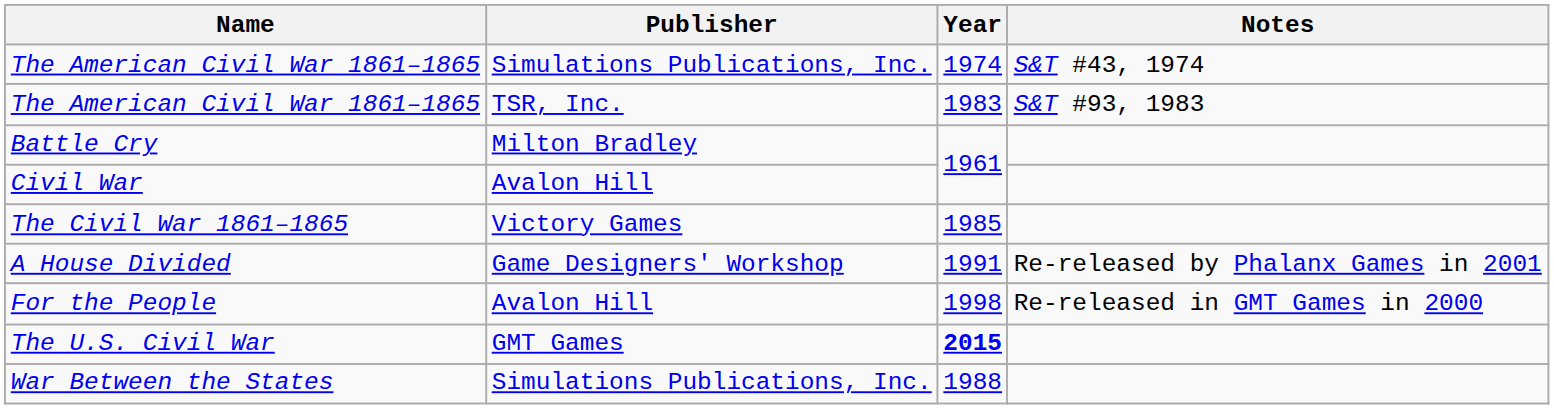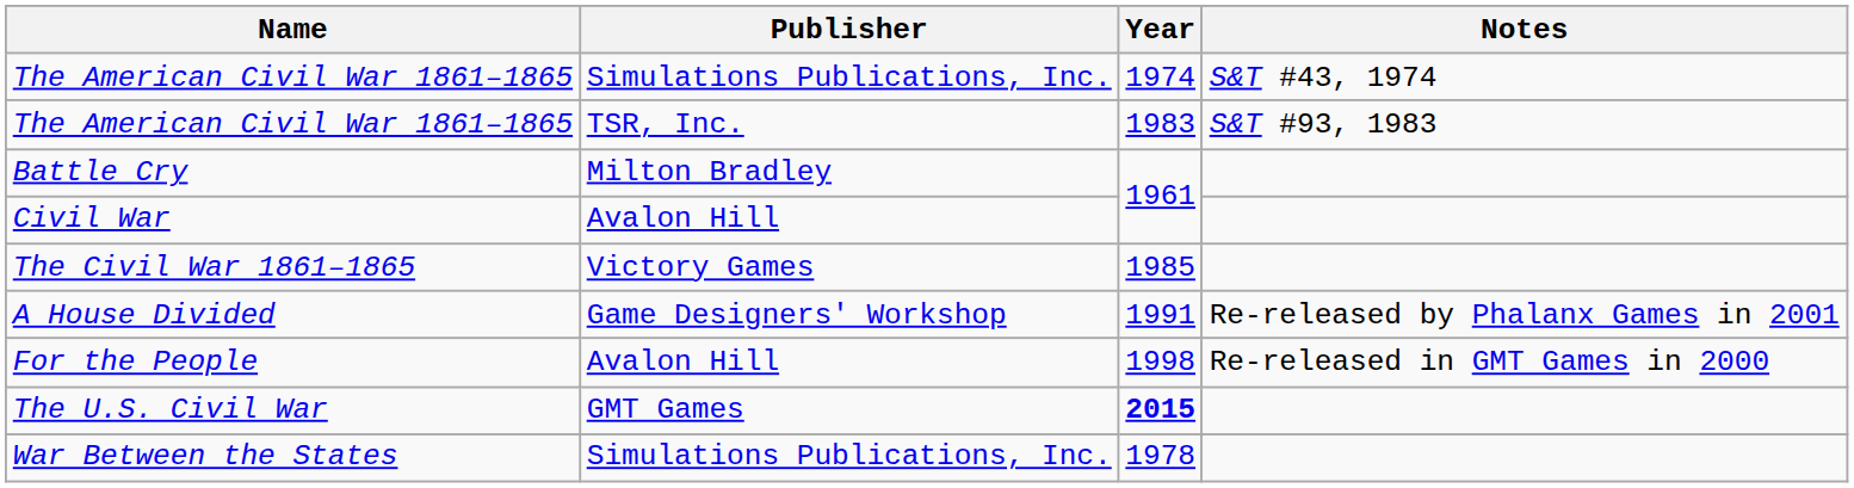 <table class="wikitable">
 <tr>
 <th>Name</th>
 <th>Publisher</th>
 <th>Year</th>
 <th>Notes</th>
 </tr>
 <tr>
 <td><em><a href='#'>The American Civil War 1861–1865</a></em></td>
 <td><a href='#'>Simulations Publications, Inc.</a></td>
 <td><a href='#'>1974</a></td>
 <td><em><a href='#'>S&T</a></em> #43, 1974</td>
 </tr>
 <tr>
 <td><em><a href='#'>The American Civil War 1861–1865</a></em></td>
 <td><a href='#'>TSR, Inc.</a></td>
 <td><a href='#'>1983</a></td>
 <td><em><a href='#'>S&T</a></em> #93, 1983</td>
 </tr>
 <tr>
 <td><em><a href='#'>Battle Cry</a></em></td>
 <td><a href='#'>Milton Bradley</a></td>
 <td rowspan="2"><a href='#'>1961</a></td>
 <td></td>
 </tr>
 <tr>
 <td><em><a href='#'>Civil War</a></em></td>
 <td><a href='#'>Avalon Hill</a></td>
 <td></td>
 </tr>
 <tr>
 <td><em><a href='#'>The Civil War 1861–1865</a></em></td>
 <td><a href='#'>Victory Games</a></td>
 <td><a href='#'>1985</a></td>
 <td></td>
 </tr>
 <tr>
 <td><em><a href='#'>A House Divided</a></em></td>
 <td><a href='#'>Game Designers' Workshop</a></td>
 <td><a href='#'>1991</a></td>
 <td>Re-released by <a href='#'>Phalanx Games</a> in <a href='#'>2001</a></td>
 </tr>
 <tr>
 <td><em><a href='#'>For the People</a></em></td>
 <td><a href='#'>Avalon Hill</a></td>
 <td><a href='#'>1998</a></td>
 <td>Re-released in <a href='#'>GMT Games</a> in <a href='#'>2000</a></td>
 </tr>
 <tr>
 <td><em><a href='#'>The U.S. Civil War</a></em></td>
 <td><a href='#'>GMT Games</a></td>
 <td><strong><a href='#'>2015</a></strong></td>
 <td></td>
 </tr>
 <tr>
 <td><em><a href='#'>War Between the States</a></em></td>
 <td><a href='#'>Simulations Publications, Inc.</a></td>
-<td><a href='#'>1988</a></td>
+<td><a href='#'>1978</a></td>
 <td></td>
 </tr>
 </table>
